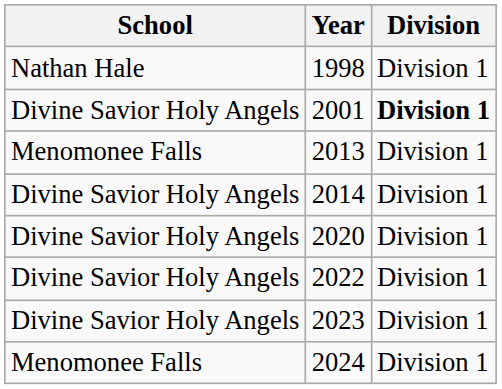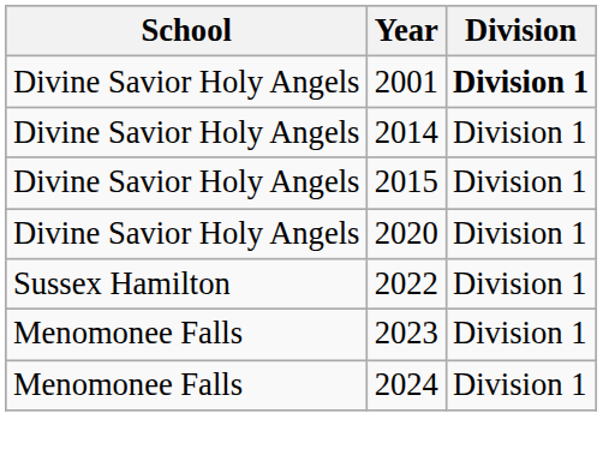 <table class="wikitable">
 <tr>
 <th>School</th>
 <th>Year</th>
 <th>Division</th>
 </tr>
 <tr>
-<td>Nathan Hale</td>
-<td>1998</td>
-<td>Division 1</td>
-</tr>
-<tr>
 <td>Divine Savior Holy Angels</td>
 <td>2001</td>
 <td><strong>Division 1</strong></td>
-</tr>
-<tr>
-<td>Menomonee Falls</td>
-<td>2013</td>
-<td>Division 1</td>
 </tr>
 <tr>
 <td>Divine Savior Holy Angels</td>
 <td>2014</td>
 <td>Division 1</td>
 </tr>
 <tr>
 <td>Divine Savior Holy Angels</td>
+<td>2015</td>
+<td>Division 1</td>
+</tr>
+<tr>
+<td>Divine Savior Holy Angels</td>
 <td>2020</td>
 <td>Division 1</td>
 </tr>
 <tr>
-<td>Divine Savior Holy Angels</td>
+<td>Sussex Hamilton</td>
 <td>2022</td>
 <td>Division 1</td>
 </tr>
 <tr>
-<td>Divine Savior Holy Angels</td>
+<td>Menomonee Falls</td>
 <td>2023</td>
 <td>Division 1</td>
 </tr>
 <tr>
 <td>Menomonee Falls</td>
 <td>2024</td>
 <td>Division 1</td>
 </tr>
 </table>
